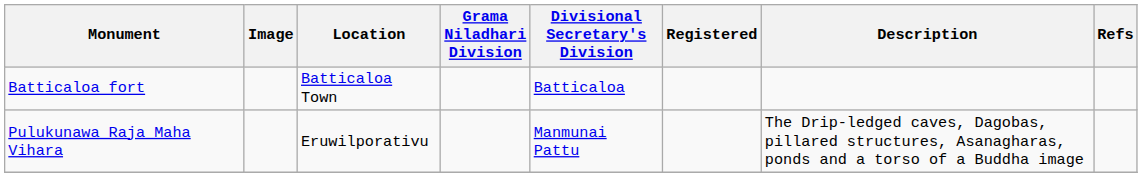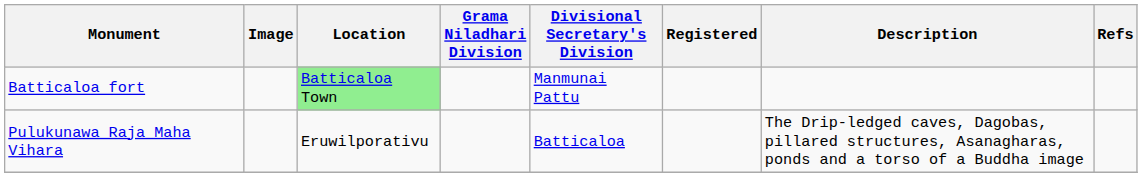 <table class="wikitable plainrowheaders sortable" style="font-size:90%; text-align:left;">
 <tr>
 <th>Monument</th>
 <th>Image</th>
 <th>Location</th>
 <th><a href='#'>Grama<br>Niladhari<br>Division</a></th>
 <th><a href='#'>Divisional<br>Secretary's<br>Division</a></th>
 <th>Registered</th>
 <th scope=col width=250px>Description</th>
 <th>Refs</th>
 </tr>
 <tr>
 <td><a href='#'>Batticaloa fort</a></td>
 <td></td>
-<td><a href='#'>Batticaloa</a> Town</td>
+<td style="background: lightgreen;"><a href='#'>Batticaloa</a> Town</td>
 <td></td>
-<td><a href='#'>Batticaloa</a></td>
+<td><a href='#'>Manmunai Pattu</a></td>
 <td align=center></td>
 <td></td>
 <td></td>
 </tr>
 <tr>
 <td><a href='#'>Pulukunawa Raja Maha Vihara</a></td>
 <td></td>
 <td>Eruwilporativu</td>
 <td></td>
-<td><a href='#'>Manmunai Pattu</a></td>
+<td><a href='#'>Batticaloa</a></td>
 <td></td>
 <td>The Drip-ledged caves, Dagobas, pillared structures, Asanagharas, ponds and a torso of a Buddha image</td>
 <td></td>
 </tr>
 <tr>
 </tr>
 </table>
